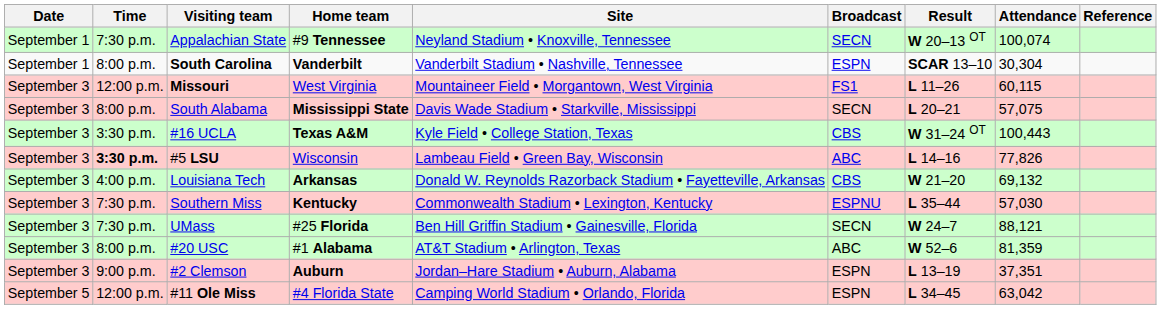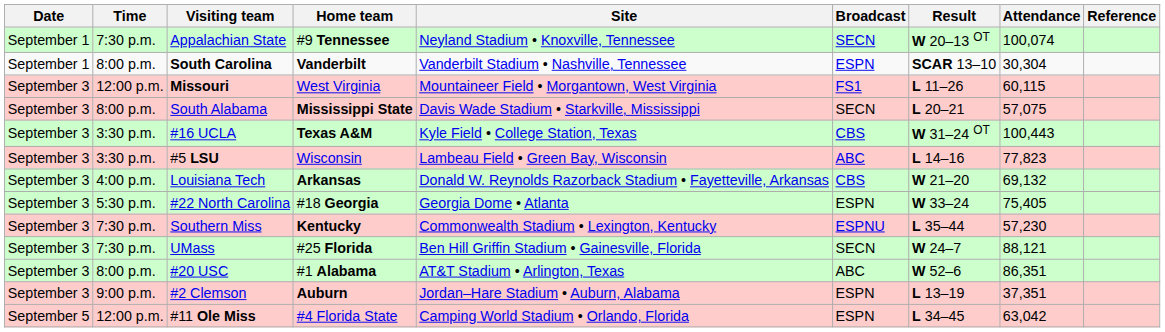 <table class="wikitable" style="font-size:95%;">
 <tr>
 <th>Date</th>
 <th>Time</th>
 <th>Visiting team</th>
 <th>Home team</th>
 <th>Site</th>
 <th>Broadcast</th>
 <th>Result</th>
 <th>Attendance</th>
 <th class="unsortable">Reference</th>
 </tr>
 <tr bgcolor=ccffcc>
 <td>September 1</td>
 <td>7:30 p.m.</td>
 <td><a href='#'>Appalachian State</a></td>
 <td>#9 <strong>Tennessee</strong></td>
 <td><a href='#'>Neyland Stadium</a> • <a href='#'>Knoxville, Tennessee</a></td>
 <td><a href='#'>SECN</a></td>
 <td><strong>W</strong> 20–13 <sup>OT</sup></td>
 <td>100,074</td>
 <td></td>
 </tr>
 <tr bgcolor=>
 <td>September 1</td>
 <td>8:00 p.m.</td>
 <td><strong>South Carolina</strong></td>
 <td><strong>Vanderbilt</strong></td>
 <td><a href='#'>Vanderbilt Stadium</a> • <a href='#'>Nashville, Tennessee</a></td>
 <td><a href='#'>ESPN</a></td>
 <td><strong>SCAR</strong> 13–10</td>
 <td>30,304</td>
 <td></td>
 </tr>
 <tr bgcolor=ffcccc>
 <td>September 3</td>
 <td>12:00 p.m.</td>
 <td><strong>Missouri</strong></td>
 <td><a href='#'>West Virginia</a></td>
 <td><a href='#'>Mountaineer Field</a> • <a href='#'>Morgantown, West Virginia</a></td>
 <td><a href='#'>FS1</a></td>
 <td><strong>L</strong> 11–26</td>
 <td>60,115</td>
 <td></td>
 </tr>
 <tr bgcolor=ffcccc>
 <td>September 3</td>
 <td>8:00 p.m.</td>
 <td><a href='#'>South Alabama</a></td>
 <td><strong>Mississippi State</strong></td>
 <td><a href='#'>Davis Wade Stadium</a> • <a href='#'>Starkville, Mississippi</a></td>
 <td>SECN</td>
 <td><strong>L</strong> 20–21</td>
 <td>57,075</td>
 <td></td>
 </tr>
 <tr bgcolor=ccffcc>
 <td>September 3</td>
 <td>3:30 p.m.</td>
 <td><a href='#'>#16 UCLA</a></td>
 <td><strong>Texas A&M</strong></td>
 <td><a href='#'>Kyle Field</a> • <a href='#'>College Station, Texas</a></td>
 <td><a href='#'>CBS</a></td>
 <td><strong>W</strong> 31–24 <sup>OT</sup></td>
 <td>100,443</td>
 <td></td>
 </tr>
 <tr bgcolor=ffcccc>
 <td>September 3</td>
-<td><strong>3:30 p.m.</strong></td>
+<td>3:30 p.m.</td>
 <td>#5 <strong>LSU</strong></td>
 <td><a href='#'>Wisconsin</a></td>
 <td><a href='#'>Lambeau Field</a> • <a href='#'>Green Bay, Wisconsin</a></td>
 <td><a href='#'>ABC</a></td>
 <td><strong>L</strong> 14–16</td>
-<td>77,826</td>
+<td>77,823</td>
 <td></td>
 </tr>
 <tr bgcolor=ccffcc>
 <td>September 3</td>
 <td>4:00 p.m.</td>
 <td><a href='#'>Louisiana Tech</a></td>
 <td><strong>Arkansas</strong></td>
 <td><a href='#'>Donald W. Reynolds Razorback Stadium</a> • <a href='#'>Fayetteville, Arkansas</a></td>
 <td><a href='#'>CBS</a></td>
 <td><strong>W</strong> 21–20</td>
 <td>69,132</td>
 <td></td>
 </tr>
+<tr bgcolor=ccffcc>
+<td>September 3</td>
+<td>5:30 p.m.</td>
+<td><a href='#'>#22 North Carolina</a></td>
+<td>#18 <strong>Georgia</strong></td>
+<td><a href='#'>Georgia Dome</a> • <a href='#'>Atlanta</a></td>
+<td>ESPN</td>
+<td><strong>W</strong> 33–24</td>
+<td>75,405</td>
+<td></td>
+</tr>
 <tr bgcolor=ffcccc>
 <td>September 3</td>
 <td>7:30 p.m.</td>
 <td><a href='#'>Southern Miss</a></td>
 <td><strong>Kentucky</strong></td>
 <td><a href='#'>Commonwealth Stadium</a> • <a href='#'>Lexington, Kentucky</a></td>
 <td><a href='#'>ESPNU</a></td>
 <td><strong>L</strong> 35–44</td>
-<td>57,030</td>
+<td>57,230</td>
 <td></td>
 </tr>
 <tr bgcolor=ccffcc>
 <td>September 3</td>
 <td>7:30 p.m.</td>
 <td><a href='#'>UMass</a></td>
 <td>#25 <strong>Florida</strong></td>
 <td><a href='#'>Ben Hill Griffin Stadium</a> • <a href='#'>Gainesville, Florida</a></td>
 <td>SECN</td>
 <td><strong>W</strong> 24–7</td>
 <td>88,121</td>
 <td></td>
 </tr>
 <tr bgcolor=ccffcc>
 <td>September 3</td>
 <td>8:00 p.m.</td>
 <td><a href='#'>#20 USC</a></td>
 <td>#1 <strong>Alabama</strong></td>
 <td><a href='#'>AT&T Stadium</a> • <a href='#'>Arlington, Texas</a></td>
 <td>ABC</td>
 <td><strong>W</strong> 52–6</td>
-<td>81,359</td>
+<td>86,351</td>
 <td></td>
 </tr>
 <tr bgcolor=ffcccc>
 <td>September 3</td>
 <td>9:00 p.m.</td>
 <td><a href='#'>#2 Clemson</a></td>
 <td><strong>Auburn</strong></td>
 <td><a href='#'>Jordan–Hare Stadium</a> • <a href='#'>Auburn, Alabama</a></td>
 <td>ESPN</td>
 <td><strong>L</strong> 13–19</td>
 <td>37,351</td>
 <td></td>
 </tr>
 <tr bgcolor=ffcccc>
 <td>September 5</td>
 <td>12:00 p.m.</td>
 <td>#11 <strong>Ole Miss</strong></td>
 <td><a href='#'>#4 Florida State</a></td>
 <td><a href='#'>Camping World Stadium</a> • <a href='#'>Orlando, Florida</a></td>
 <td>ESPN</td>
 <td><strong>L</strong> 34–45</td>
 <td>63,042</td>
 <td></td>
 </tr>
 </table>
